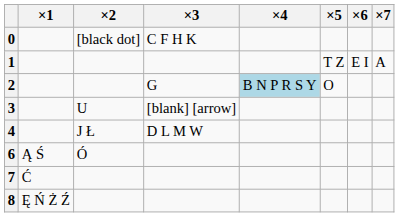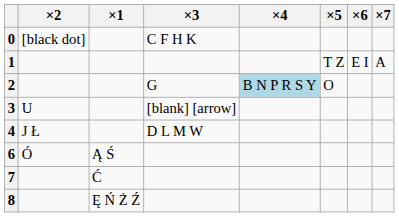 <table class="wikitable floatright">
 <tr>
 <th></th>
+<th>×2</th>
 <th>×1</th>
-<th>×2</th>
 <th>×3</th>
 <th>×4</th>
 <th>×5</th>
 <th>×6</th>
 <th>×7</th>
 </tr>
 <tr>
 <th>0</th>
+<td>[black dot]</td>
 <td></td>
-<td>[black dot]</td>
 <td>C F H K</td>
 <td></td>
 <td></td>
 <td></td>
 <td></td>
 </tr>
 <tr>
 <th>1</th>
 <td></td>
 <td></td>
 <td></td>
 <td></td>
 <td>T Z</td>
 <td>E I</td>
 <td>A</td>
 </tr>
 <tr>
 <th>2</th>
 <td></td>
 <td></td>
 <td>G</td>
 <td style="background: lightblue;">B N P R S Y</td>
 <td>O</td>
 <td></td>
 <td></td>
 </tr>
 <tr>
 <th>3</th>
+<td>U</td>
 <td></td>
-<td>U</td>
 <td>[blank] [arrow]</td>
 <td></td>
 <td></td>
 <td></td>
 <td></td>
 </tr>
 <tr>
 <th>4</th>
+<td>J Ł</td>
 <td></td>
-<td>J Ł</td>
 <td>D L M W</td>
 <td></td>
 <td></td>
 <td></td>
 <td></td>
 </tr>
 <tr>
 <th>6</th>
+<td>Ó</td>
 <td>Ą Ś</td>
-<td>Ó</td>
 <td></td>
 <td></td>
 <td></td>
 <td></td>
 <td></td>
 </tr>
 <tr>
 <th>7</th>
+<td></td>
 <td>Ć</td>
-<td></td>
 <td></td>
 <td></td>
 <td></td>
 <td></td>
 <td></td>
 </tr>
 <tr>
 <th>8 </th>
+<td></td>
 <td>Ę Ń Ż Ź</td>
-<td></td>
 <td></td>
 <td></td>
 <td></td>
 <td></td>
 <td></td>
 </tr>
 </table>
